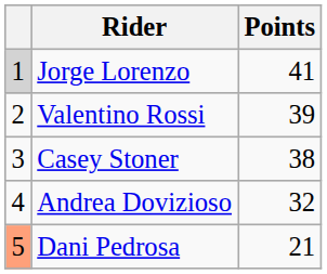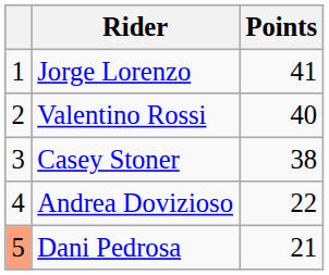 <table class="wikitable" style="font-size: 95%;">
 <tr>
 <th></th>
 <th>Rider</th>
 <th>Points</th>
 </tr>
 <tr>
-<td align=center style="background: lightgrey;">1</td>
+<td align=center>1</td>
 <td> <a href='#'>Jorge Lorenzo</a></td>
 <td align=right>41</td>
 </tr>
 <tr>
 <td align=center>2</td>
 <td> <a href='#'>Valentino Rossi</a></td>
-<td align=right>39</td>
+<td align=right>40</td>
 </tr>
 <tr>
 <td align=center>3</td>
 <td> <a href='#'>Casey Stoner</a></td>
 <td align=right>38</td>
 </tr>
 <tr>
 <td align=center>4</td>
 <td> <a href='#'>Andrea Dovizioso</a></td>
-<td align=right>32</td>
+<td align=right>22</td>
 </tr>
 <tr>
 <td align=center style="background: lightsalmon;">5</td>
 <td> <a href='#'>Dani Pedrosa</a></td>
 <td align=right>21</td>
 </tr>
 </table>
